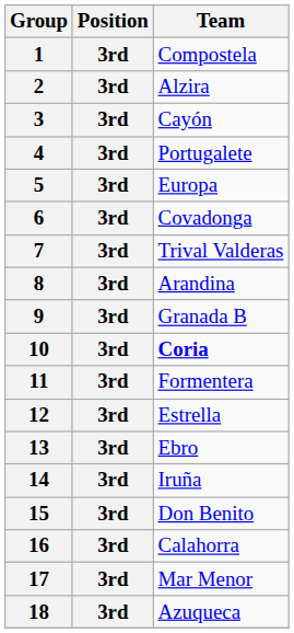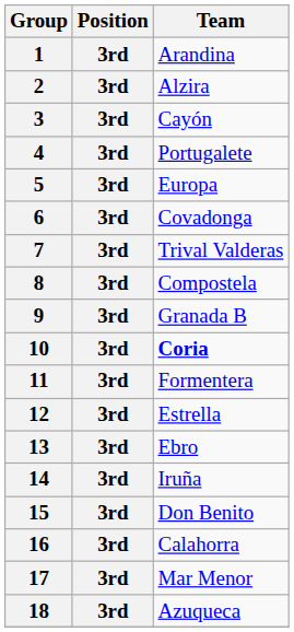 <table class="wikitable">
 <tr>
 <th>Group</th>
 <th>Position</th>
 <th>Team</th>
 </tr>
 <tr>
 <th>1</th>
 <th>3rd</th>
-<td><a href='#'>Compostela</a></td>
+<td><a href='#'>Arandina</a></td>
 </tr>
 <tr>
 <th>2</th>
 <th>3rd</th>
 <td><a href='#'>Alzira</a></td>
 </tr>
 <tr>
 <th>3</th>
 <th>3rd</th>
 <td><a href='#'>Cayón</a></td>
 </tr>
 <tr>
 <th>4</th>
 <th>3rd</th>
 <td><a href='#'>Portugalete</a></td>
 </tr>
 <tr>
 <th>5</th>
 <th>3rd</th>
 <td><a href='#'>Europa</a></td>
 </tr>
 <tr>
 <th>6</th>
 <th>3rd</th>
 <td><a href='#'>Covadonga</a></td>
 </tr>
 <tr>
 <th>7</th>
 <th>3rd</th>
 <td><a href='#'>Trival Valderas</a></td>
 </tr>
 <tr>
 <th>8</th>
 <th>3rd</th>
-<td><a href='#'>Arandina</a></td>
+<td><a href='#'>Compostela</a></td>
 </tr>
 <tr>
 <th>9</th>
 <th>3rd</th>
 <td><a href='#'>Granada B</a></td>
 </tr>
 <tr>
 <th>10</th>
 <th>3rd</th>
 <td><strong><a href='#'>Coria</a></strong></td>
 </tr>
 <tr>
 <th>11</th>
 <th>3rd</th>
 <td><a href='#'>Formentera</a></td>
 </tr>
 <tr>
 <th>12</th>
 <th>3rd</th>
 <td><a href='#'>Estrella</a></td>
 </tr>
 <tr>
 <th>13</th>
 <th>3rd</th>
 <td><a href='#'>Ebro</a></td>
 </tr>
 <tr>
 <th>14</th>
 <th>3rd</th>
 <td><a href='#'>Iruña</a></td>
 </tr>
 <tr>
 <th>15</th>
 <th>3rd</th>
 <td><a href='#'>Don Benito</a></td>
 </tr>
 <tr>
 <th>16</th>
 <th>3rd</th>
 <td><a href='#'>Calahorra</a></td>
 </tr>
 <tr>
 <th>17</th>
 <th>3rd</th>
 <td><a href='#'>Mar Menor</a></td>
 </tr>
 <tr>
 <th>18</th>
 <th>3rd</th>
 <td><a href='#'>Azuqueca</a></td>
 </tr>
 <tr>
 </tr>
 </table>
